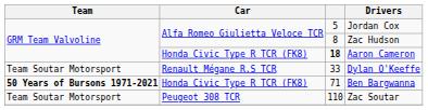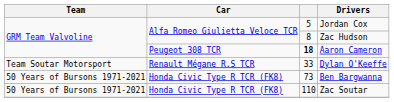 <table class="wikitable" style="font-size: 85%;">
 <tr>
 <th>Team</th>
 <th>Car</th>
 <th></th>
 <th>Drivers</th>
 </tr>
 <tr>
 <td rowspan= "3"> <a href='#'>GRM Team Valvoline</a></td>
 <td rowspan= "2"><a href='#'>Alfa Romeo Giulietta Veloce TCR</a></td>
 <td align="center">5</td>
 <td> Jordan Cox</td>
 </tr>
 <tr>
 <td align="center">8</td>
 <td> Zac Hudson</td>
 </tr>
 <tr>
-<td><a href='#'>Honda Civic Type R TCR (FK8)</a></td>
+<td><a href='#'>Peugeot 308 TCR</a></td>
 <td align="center"><strong>18</strong></td>
 <td> <a href='#'>Aaron Cameron</a></td>
 </tr>
 <tr>
 <td> Team Soutar Motorsport</td>
 <td><a href='#'>Renault Mégane R.S TCR</a></td>
 <td align="center">33</td>
 <td> <a href='#'>Dylan O'Keeffe</a></td>
 </tr>
 <tr>
-<td><strong> 50 Years of Bursons 1971-2021</strong></td>
+<td> 50 Years of Bursons 1971-2021</td>
 <td><a href='#'>Honda Civic Type R TCR (FK8)</a></td>
-<td align="center">71</td>
+<td align="center">73</td>
 <td nowrap> <a href='#'>Ben Bargwanna</a></td>
 </tr>
 <tr>
-<td> Team Soutar Motorsport</td>
-<td><a href='#'>Peugeot 308 TCR</a></td>
+<td> 50 Years of Bursons 1971-2021</td>
+<td><a href='#'>Honda Civic Type R TCR (FK8)</a></td>
 <td align="center">110</td>
 <td> Zac Soutar</td>
 </tr>
 <tr>
 </tr>
 </table>
